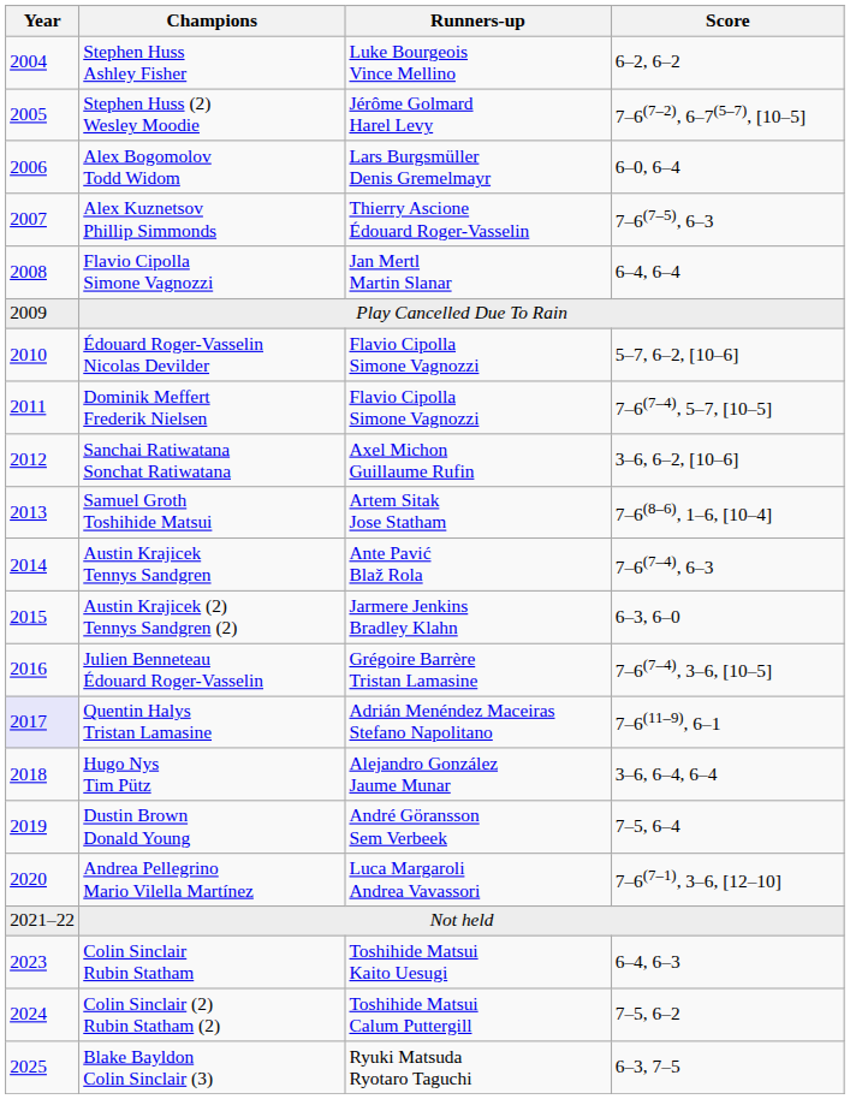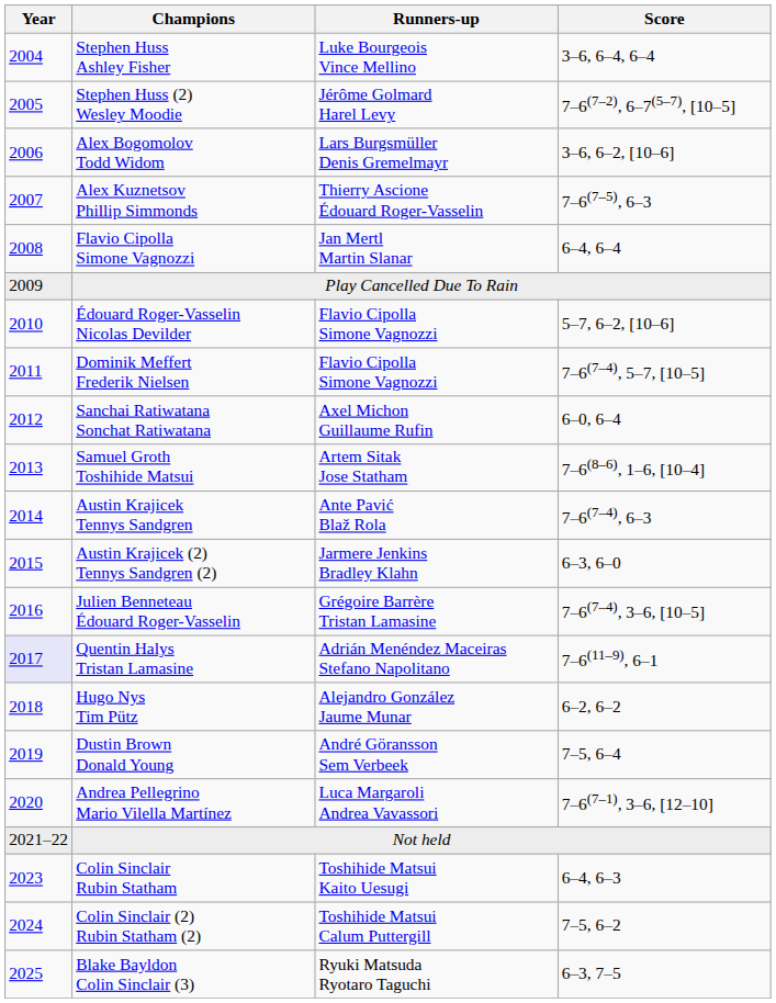 <table class="wikitable" style="font-size:90%">
 <tr>
 <th>Year</th>
 <th width="200">Champions</th>
 <th width="200">Runners-up</th>
 <th width="175">Score</th>
 </tr>
 <tr>
 <td><a href='#'>2004</a></td>
 <td> <a href='#'>Stephen Huss</a><br> <a href='#'>Ashley Fisher</a></td>
 <td> <a href='#'>Luke Bourgeois</a><br> <a href='#'>Vince Mellino</a></td>
-<td>6–2, 6–2</td>
+<td>3–6, 6–4, 6–4</td>
 </tr>
 <tr>
 <td><a href='#'>2005</a></td>
 <td> <a href='#'>Stephen Huss</a> (2)<br> <a href='#'>Wesley Moodie</a></td>
 <td> <a href='#'>Jérôme Golmard</a><br> <a href='#'>Harel Levy</a></td>
 <td>7–6<sup>(7–2)</sup>, 6–7<sup>(5–7)</sup>, [10–5]</td>
 </tr>
 <tr>
 <td><a href='#'>2006</a></td>
 <td> <a href='#'>Alex Bogomolov</a><br> <a href='#'>Todd Widom</a></td>
 <td> <a href='#'>Lars Burgsmüller</a><br> <a href='#'>Denis Gremelmayr</a></td>
-<td>6–0, 6–4</td>
+<td>3–6, 6–2, [10–6]</td>
 </tr>
 <tr>
 <td><a href='#'>2007</a></td>
 <td> <a href='#'>Alex Kuznetsov</a><br> <a href='#'>Phillip Simmonds</a></td>
 <td> <a href='#'>Thierry Ascione</a><br> <a href='#'>Édouard Roger-Vasselin</a></td>
 <td>7–6<sup>(7–5)</sup>, 6–3</td>
 </tr>
 <tr>
 <td><a href='#'>2008</a></td>
 <td> <a href='#'>Flavio Cipolla</a><br> <a href='#'>Simone Vagnozzi</a></td>
 <td> <a href='#'>Jan Mertl</a><br> <a href='#'>Martin Slanar</a></td>
 <td>6–4, 6–4</td>
 </tr>
 <tr>
 <td style="background:#ededed">2009</td>
 <td colspan=3 align=center style="background:#ededed"><em>Play Cancelled Due To Rain</em></td>
 </tr>
 <tr>
 <td><a href='#'>2010</a></td>
 <td> <a href='#'>Édouard Roger-Vasselin</a><br> <a href='#'>Nicolas Devilder</a></td>
 <td> <a href='#'>Flavio Cipolla</a><br> <a href='#'>Simone Vagnozzi</a></td>
 <td>5–7, 6–2, [10–6]</td>
 </tr>
 <tr>
 <td><a href='#'>2011</a></td>
 <td> <a href='#'>Dominik Meffert</a><br> <a href='#'>Frederik Nielsen</a></td>
 <td> <a href='#'>Flavio Cipolla</a><br> <a href='#'>Simone Vagnozzi</a></td>
 <td>7–6<sup>(7–4)</sup>, 5–7, [10–5]</td>
 </tr>
 <tr>
 <td><a href='#'>2012</a></td>
 <td> <a href='#'>Sanchai Ratiwatana</a><br> <a href='#'>Sonchat Ratiwatana</a></td>
 <td> <a href='#'>Axel Michon</a><br> <a href='#'>Guillaume Rufin</a></td>
-<td>3–6, 6–2, [10–6]</td>
+<td>6–0, 6–4</td>
 </tr>
 <tr>
 <td><a href='#'>2013</a></td>
 <td> <a href='#'>Samuel Groth</a><br> <a href='#'>Toshihide Matsui</a></td>
 <td> <a href='#'>Artem Sitak</a><br> <a href='#'>Jose Statham</a></td>
 <td>7–6<sup>(8–6)</sup>, 1–6, [10–4]</td>
 </tr>
 <tr>
 <td><a href='#'>2014</a></td>
 <td> <a href='#'>Austin Krajicek</a><br> <a href='#'>Tennys Sandgren</a></td>
 <td> <a href='#'>Ante Pavić</a><br> <a href='#'>Blaž Rola</a></td>
 <td>7–6<sup>(7–4)</sup>, 6–3</td>
 </tr>
 <tr>
 <td><a href='#'>2015</a></td>
 <td> <a href='#'>Austin Krajicek</a> (2)<br>  <a href='#'>Tennys Sandgren</a> (2)</td>
 <td> <a href='#'>Jarmere Jenkins</a> <br>  <a href='#'>Bradley Klahn</a></td>
 <td>6–3, 6–0</td>
 </tr>
 <tr>
 <td><a href='#'>2016</a></td>
 <td> <a href='#'>Julien Benneteau</a> <br>  <a href='#'>Édouard Roger-Vasselin</a></td>
 <td> <a href='#'>Grégoire Barrère</a> <br>  <a href='#'>Tristan Lamasine</a></td>
 <td>7–6<sup>(7–4)</sup>, 3–6, [10–5]</td>
 </tr>
 <tr>
 <td style="background: lavender;"><a href='#'>2017</a></td>
 <td> <a href='#'>Quentin Halys</a> <br>  <a href='#'>Tristan Lamasine</a></td>
 <td> <a href='#'>Adrián Menéndez Maceiras</a> <br>  <a href='#'>Stefano Napolitano</a></td>
 <td>7–6<sup>(11–9)</sup>, 6–1</td>
 </tr>
 <tr>
 <td><a href='#'>2018</a></td>
 <td> <a href='#'>Hugo Nys</a> <br>  <a href='#'>Tim Pütz</a></td>
 <td> <a href='#'>Alejandro González</a> <br>  <a href='#'>Jaume Munar</a></td>
-<td>3–6, 6–4, 6–4</td>
+<td>6–2, 6–2</td>
 </tr>
 <tr>
 <td><a href='#'>2019</a></td>
 <td> <a href='#'>Dustin Brown</a> <br>  <a href='#'>Donald Young</a></td>
 <td> <a href='#'>André Göransson</a> <br>  <a href='#'>Sem Verbeek</a></td>
 <td>7–5, 6–4</td>
 </tr>
 <tr>
 <td><a href='#'>2020</a></td>
 <td> <a href='#'>Andrea Pellegrino</a> <br>  <a href='#'>Mario Vilella Martínez</a></td>
 <td> <a href='#'>Luca Margaroli</a> <br>  <a href='#'>Andrea Vavassori</a></td>
 <td>7–6<sup>(7–1)</sup>, 3–6, [12–10]</td>
 </tr>
 <tr>
 <td style="background:#ededed">2021–22</td>
 <td colspan=3 align=center style="background:#ededed"><em>Not held</em></td>
 </tr>
 <tr>
 <td><a href='#'>2023</a></td>
 <td> <a href='#'>Colin Sinclair</a> <br>  <a href='#'>Rubin Statham</a></td>
 <td> <a href='#'>Toshihide Matsui</a> <br>  <a href='#'>Kaito Uesugi</a></td>
 <td>6–4, 6–3</td>
 </tr>
 <tr>
 <td><a href='#'>2024</a></td>
 <td> <a href='#'>Colin Sinclair</a> (2) <br>  <a href='#'>Rubin Statham</a> (2)</td>
 <td> <a href='#'>Toshihide Matsui</a> <br>  <a href='#'>Calum Puttergill</a></td>
 <td>7–5, 6–2</td>
 </tr>
 <tr>
 <td><a href='#'>2025</a></td>
 <td> <a href='#'>Blake Bayldon</a> <br>  <a href='#'>Colin Sinclair</a> (3)</td>
 <td> Ryuki Matsuda <br>  Ryotaro Taguchi</td>
 <td>6–3, 7–5</td>
 </tr>
 </table>
